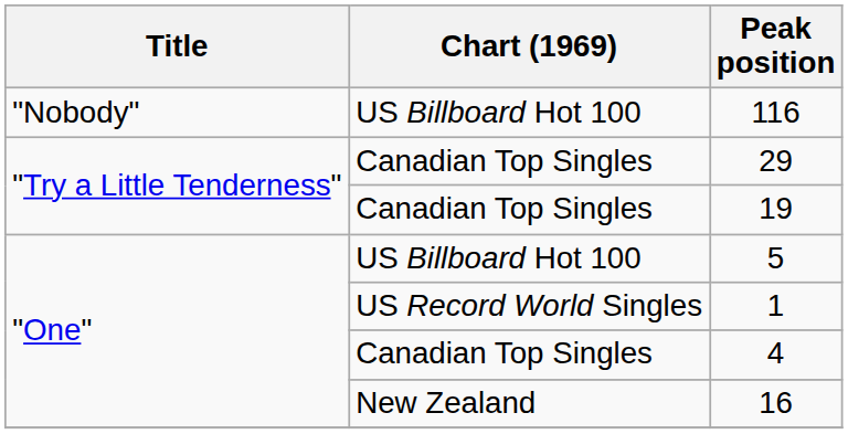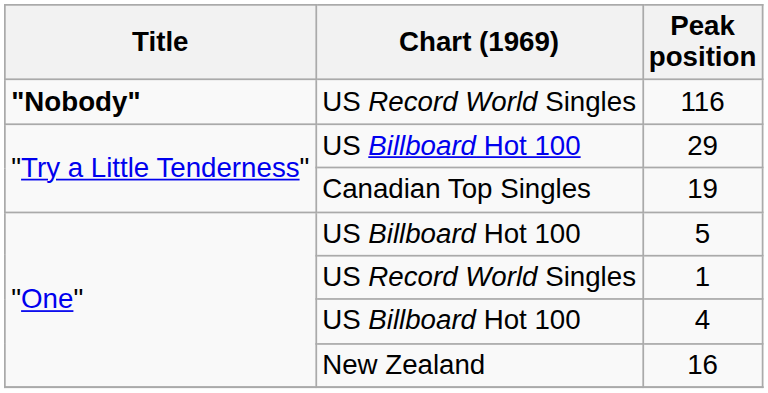 <table class="wikitable sortable" border="1">
 <tr>
 <th scope="col">Title</th>
 <th scope="col">Chart (1969)</th>
 <th scope="col">Peak<br>position</th>
 </tr>
 <tr>
-<td>"Nobody"</td>
-<td>US <em>Billboard</em> Hot 100</td>
+<td><strong>"Nobody"</strong></td>
+<td>US <em>Record World</em> Singles</td>
 <td style="text-align:center;">116</td>
 </tr>
 <tr>
 <td rowspan="2">"<a href='#'>Try a Little Tenderness</a>"</td>
-<td>Canadian Top Singles</td>
+<td>US <a href='#'><em>Billboard</em> Hot 100</a></td>
 <td style="text-align:center;">29</td>
 </tr>
 <tr>
 <td>Canadian Top Singles</td>
 <td style="text-align:center;">19</td>
 </tr>
 <tr>
 <td rowspan="4">"<a href='#'>One</a>"</td>
 <td>US <em>Billboard</em> Hot 100</td>
 <td style="text-align:center;">5</td>
 </tr>
 <tr>
 <td>US <em>Record World</em> Singles</td>
 <td style="text-align:center;">1</td>
 </tr>
 <tr>
-<td>Canadian Top Singles</td>
+<td>US <em>Billboard</em> Hot 100</td>
 <td style="text-align:center;">4</td>
 </tr>
 <tr>
 <td>New Zealand</td>
 <td style="text-align:center;">16</td>
 </tr>
 <tr>
 </tr>
 </table>
